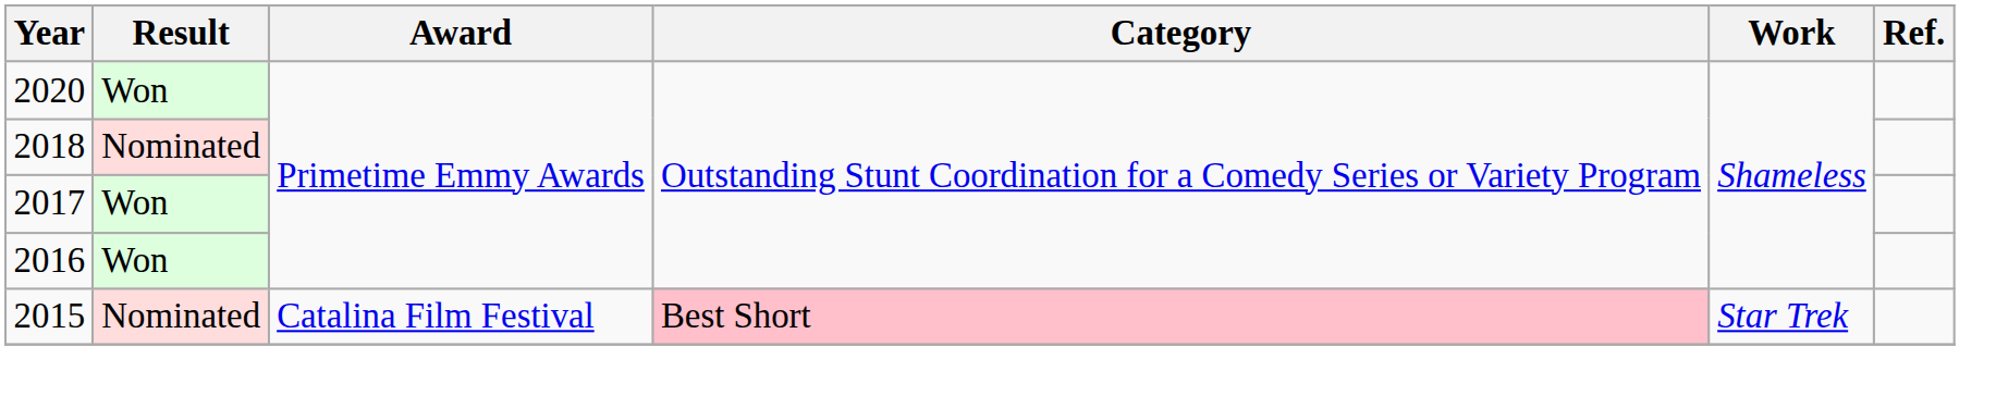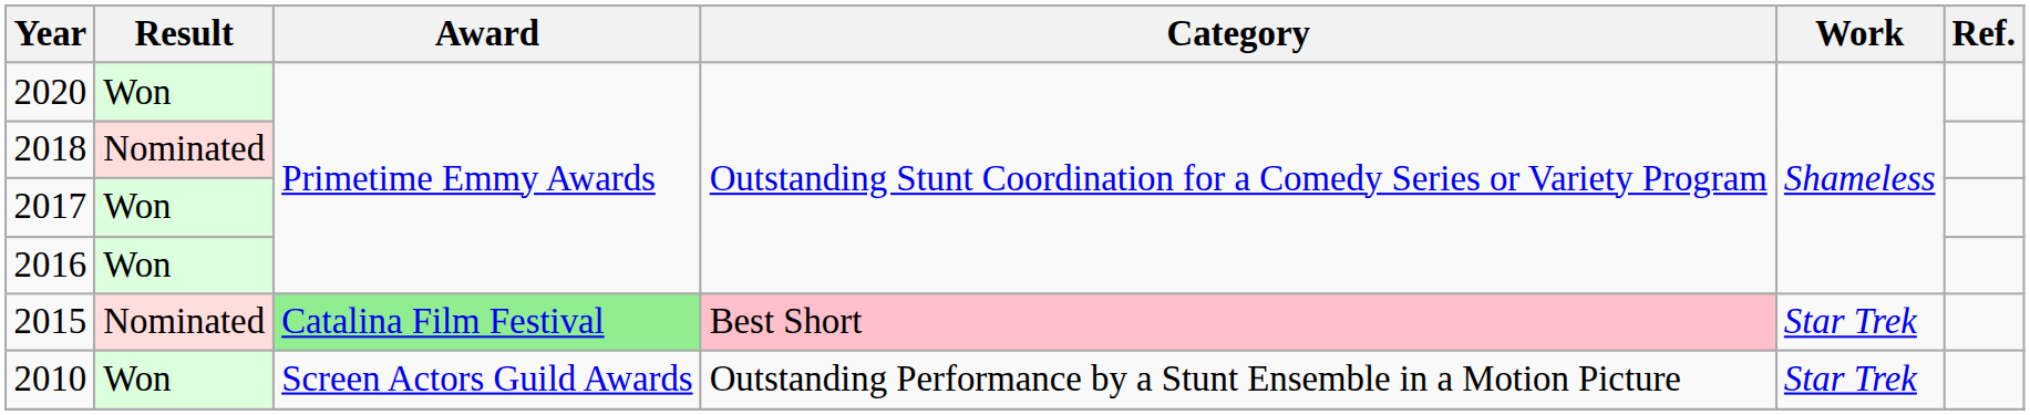 <table class="wikitable">
 <tr>
 <th>Year</th>
 <th>Result</th>
 <th>Award</th>
 <th>Category</th>
 <th>Work</th>
 <th>Ref.</th>
 </tr>
 <tr>
 <td>2020</td>
 <td style="background: #ddffdd">Won</td>
 <td rowspan="4"><a href='#'>Primetime Emmy Awards</a></td>
 <td rowspan="4"><a href='#'>Outstanding Stunt Coordination for a Comedy Series or Variety Program</a></td>
 <td rowspan="4"><em><a href='#'>Shameless</a></em></td>
 <td></td>
 </tr>
 <tr>
 <td>2018</td>
 <td style="background: #ffdddd">Nominated</td>
 <td></td>
 </tr>
 <tr>
 <td>2017</td>
 <td style="background: #ddffdd">Won</td>
 <td></td>
 </tr>
 <tr>
 <td>2016</td>
 <td style="background: #ddffdd">Won</td>
 <td></td>
 </tr>
 <tr>
 <td>2015</td>
 <td style="background: #ffdddd">Nominated</td>
-<td><a href='#'>Catalina Film Festival</a></td>
+<td style="background: lightgreen;"><a href='#'>Catalina Film Festival</a></td>
 <td style="background: pink;">Best Short</td>
+<td><em><a href='#'>Star Trek</a></em></td>
+<td></td>
+</tr>
+<tr>
+<td>2010</td>
+<td style="background: #ddffdd">Won</td>
+<td><a href='#'>Screen Actors Guild Awards</a></td>
+<td>Outstanding Performance by a Stunt Ensemble in a Motion Picture</td>
 <td><em><a href='#'>Star Trek</a></em></td>
 <td></td>
 </tr>
 <tr>
 </tr>
 </table>
